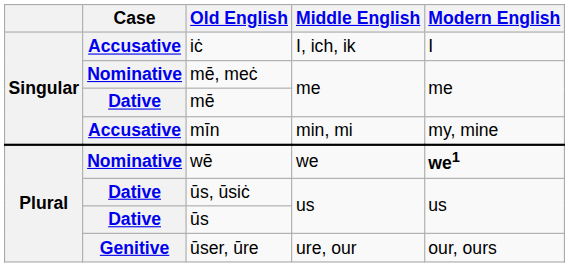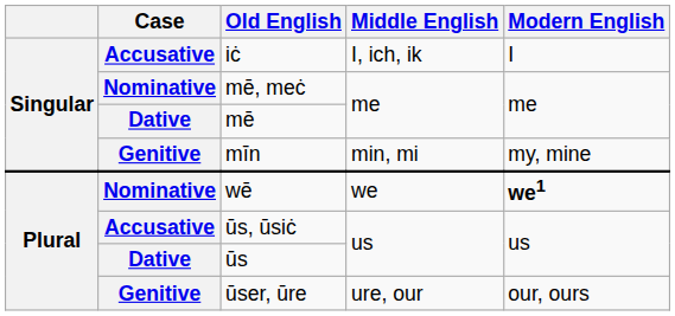 <table class="wikitable">
 <tr>
 <th></th>
 <th>Case</th>
 <th><a href='#'>Old English</a></th>
 <th><a href='#'>Middle English</a></th>
 <th><a href='#'>Modern English</a></th>
 </tr>
 <tr>
 <th rowspan="4">Singular</th>
 <th><a href='#'>Accusative</a></th>
 <td>iċ</td>
 <td>I, ich, ik</td>
 <td>I</td>
 </tr>
 <tr>
 <th><a href='#'>Nominative</a></th>
 <td>mē, meċ</td>
 <td rowspan="2">me</td>
 <td rowspan="2">me</td>
 </tr>
 <tr>
 <th><a href='#'>Dative</a></th>
 <td>mē</td>
 </tr>
 <tr>
-<th><a href='#'>Accusative</a></th>
+<th><a href='#'>Genitive</a></th>
 <td>mīn</td>
 <td>min, mi</td>
 <td>my, mine</td>
 </tr>
 <tr style="border-top:2px solid;">
 <th rowspan="4">Plural</th>
 <th><a href='#'>Nominative</a></th>
 <td>wē</td>
 <td>we</td>
 <td><strong>we<sup>1</sup></strong></td>
 </tr>
 <tr>
-<th><a href='#'>Dative</a></th>
+<th><a href='#'>Accusative</a></th>
 <td>ūs, ūsiċ</td>
 <td rowspan="2">us</td>
 <td rowspan="2">us</td>
 </tr>
 <tr>
 <th><a href='#'>Dative</a></th>
 <td>ūs</td>
 </tr>
 <tr>
 <th><a href='#'>Genitive</a></th>
 <td>ūser, ūre</td>
 <td>ure, our</td>
 <td>our, ours</td>
 </tr>
 </table>
